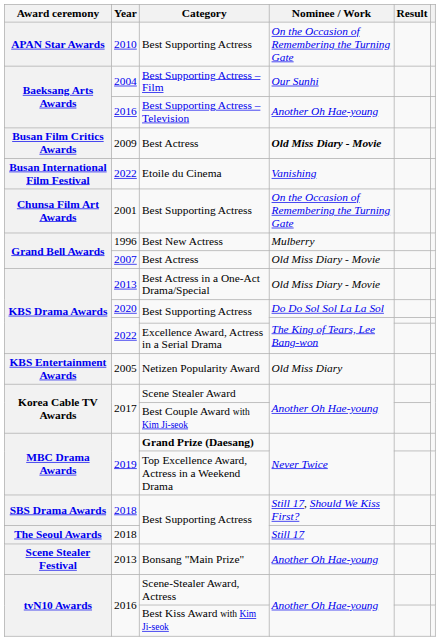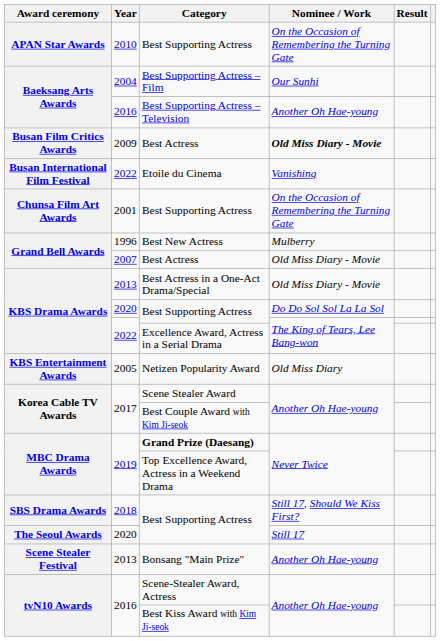 <table class="wikitable plainrowheaders sortable">
 <tr>
 <th scope="col">Award ceremony</th>
 <th scope="col">Year</th>
 <th scope="col">Category</th>
 <th scope="col">Nominee / Work</th>
 <th scope="col">Result</th>
 <th scope="col" class="unsortable"></th>
 </tr>
 <tr>
 <th scope="row"  rowspan="1"><a href='#'>APAN Star Awards</a></th>
 <td><a href='#'>2010</a></td>
 <td>Best Supporting Actress</td>
 <td><em><a href='#'>On the Occasion of Remembering the Turning Gate</a></em></td>
 <td></td>
 <td></td>
 </tr>
 <tr>
 <th scope="row"  rowspan="2"><a href='#'>Baeksang Arts Awards</a></th>
 <td><a href='#'>2004</a></td>
 <td><a href='#'>Best Supporting Actress – Film</a></td>
 <td><em><a href='#'>Our Sunhi</a></em></td>
 <td></td>
 <td></td>
 </tr>
 <tr>
 <td><a href='#'>2016</a></td>
 <td><a href='#'>Best Supporting Actress – Television</a></td>
 <td rowspan="1"><em><a href='#'>Another Oh Hae-young</a></em></td>
 <td></td>
 <td></td>
 </tr>
 <tr>
 <th scope="row"  rowspan="1"><a href='#'>Busan Film Critics Awards</a></th>
 <td>2009</td>
 <td>Best Actress</td>
 <td><strong><em>Old Miss Diary - Movie</em></strong></td>
 <td></td>
 <td></td>
 </tr>
 <tr>
 <th scope="row"  rowspan="1"><a href='#'>Busan International Film Festival</a></th>
 <td><a href='#'>2022</a></td>
 <td>Etoile du Cinema</td>
 <td><em><a href='#'>Vanishing</a></em></td>
 <td></td>
 <td></td>
 </tr>
 <tr>
 <th scope="row"  rowspan="1"><a href='#'>Chunsa Film Art Awards</a></th>
 <td>2001</td>
 <td>Best Supporting Actress</td>
 <td><em><a href='#'>On the Occasion of Remembering the Turning Gate</a></em></td>
 <td></td>
 <td></td>
 </tr>
 <tr>
 <th scope="row"  rowspan="2"><a href='#'>Grand Bell Awards</a></th>
 <td>1996</td>
 <td>Best New Actress</td>
 <td><em>Mulberry</em></td>
 <td></td>
 <td></td>
 </tr>
 <tr>
 <td><a href='#'>2007</a></td>
 <td>Best Actress</td>
 <td><em>Old Miss Diary - Movie</em></td>
 <td></td>
 <td></td>
 </tr>
 <tr>
 <th scope="row"  rowspan="4"><a href='#'>KBS Drama Awards</a></th>
 <td><a href='#'>2013</a></td>
 <td>Best Actress in a One-Act Drama/Special</td>
 <td><em>Old Miss Diary - Movie</em></td>
 <td></td>
 <td></td>
 </tr>
 <tr>
 <td><a href='#'>2020</a></td>
 <td rowspan="2">Best Supporting Actress</td>
 <td><em><a href='#'>Do Do Sol Sol La La Sol</a></em></td>
 <td></td>
 <td></td>
 </tr>
 <tr>
 <td rowspan="2"><a href='#'>2022</a></td>
 <td rowspan="2"><em><a href='#'>The King of Tears, Lee Bang-won</a></em></td>
 <td></td>
 <td></td>
 </tr>
 <tr>
 <td>Excellence Award, Actress in a Serial Drama</td>
 <td></td>
 <td></td>
 </tr>
 <tr>
 <th scope="row"  rowspan="1"><a href='#'>KBS Entertainment Awards</a></th>
 <td>2005</td>
 <td>Netizen Popularity Award</td>
 <td><em>Old Miss Diary</em></td>
 <td></td>
 <td></td>
 </tr>
 <tr>
 <th scope="row"  rowspan=2>Korea Cable TV Awards</th>
 <td rowspan=2>2017</td>
 <td>Scene Stealer Award</td>
 <td rowspan="2"><em><a href='#'>Another Oh Hae-young</a></em></td>
 <td></td>
 <td rowspan="2"></td>
 </tr>
 <tr>
 <td>Best Couple Award <small>with <a href='#'>Kim Ji-seok</a></small></td>
 <td></td>
 </tr>
 <tr>
 <th scope="row"  rowspan="2"><a href='#'>MBC Drama Awards</a></th>
 <td rowspan=2><a href='#'>2019</a></td>
 <td><strong>Grand Prize (Daesang)</strong></td>
 <td rowspan=2><em><a href='#'>Never Twice</a></em></td>
 <td></td>
 <td></td>
 </tr>
 <tr>
 <td>Top Excellence Award, Actress in a Weekend Drama</td>
 <td></td>
 <td></td>
 </tr>
 <tr>
 <th scope="row"  rowspan="1"><a href='#'>SBS Drama Awards</a></th>
 <td><a href='#'>2018</a></td>
 <td rowspan="2">Best Supporting Actress</td>
 <td><em><a href='#'>Still 17</a></em>, <em><a href='#'>Should We Kiss First?</a></em></td>
 <td></td>
 <td></td>
 </tr>
 <tr>
 <th scope="row"><a href='#'>The Seoul Awards</a></th>
-<td>2018</td>
+<td>2020</td>
 <td><em><a href='#'>Still 17</a></em></td>
 <td></td>
 <td></td>
 </tr>
 <tr>
 <th scope="row"><a href='#'>Scene Stealer Festival</a></th>
 <td>2013</td>
 <td>Bonsang "Main Prize"</td>
 <td><em><a href='#'>Another Oh Hae-young</a></em></td>
 <td></td>
 <td></td>
 </tr>
 <tr>
 <th scope="row"   rowspan="2"><a href='#'>tvN10 Awards</a></th>
 <td rowspan="2">2016</td>
 <td>Scene-Stealer Award, Actress</td>
 <td rowspan="2"><em><a href='#'>Another Oh Hae-young</a></em></td>
 <td></td>
 <td></td>
 </tr>
 <tr>
 <td>Best Kiss Award <small>with <a href='#'>Kim Ji-seok</a></small></td>
 <td></td>
 <td></td>
 </tr>
 </table>
